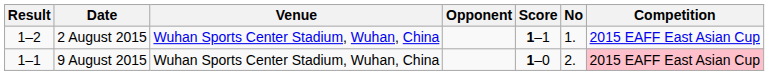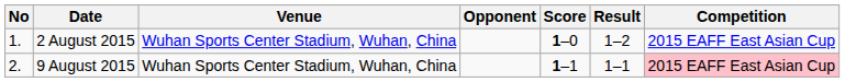 <table class="wikitable" style="font-size:85%;">
 <tr>
-<th>Result</th>
+<th>No</th>
 <th>Date</th>
 <th>Venue</th>
 <th>Opponent</th>
 <th>Score</th>
-<th>No</th>
+<th>Result</th>
 <th>Competition</th>
 </tr>
 <tr>
-<td align=center>1–2</td>
+<td>1.</td>
 <td>2 August 2015</td>
 <td><a href='#'>Wuhan Sports Center Stadium</a>, <a href='#'>Wuhan</a>, <a href='#'>China</a></td>
 <td></td>
-<td align=center><strong>1</strong>–1</td>
-<td>1.</td>
+<td align=center><strong>1</strong>–0</td>
+<td align=center>1–2</td>
 <td><a href='#'>2015 EAFF East Asian Cup</a></td>
 </tr>
 <tr>
-<td align=center>1–1</td>
+<td>2.</td>
 <td>9 August 2015</td>
 <td>Wuhan Sports Center Stadium, Wuhan, China</td>
 <td></td>
-<td align=center><strong>1</strong>–0</td>
-<td>2.</td>
+<td align=center><strong>1</strong>–1</td>
+<td align=center>1–1</td>
 <td style="background: pink;">2015 EAFF East Asian Cup</td>
 </tr>
 </table>
